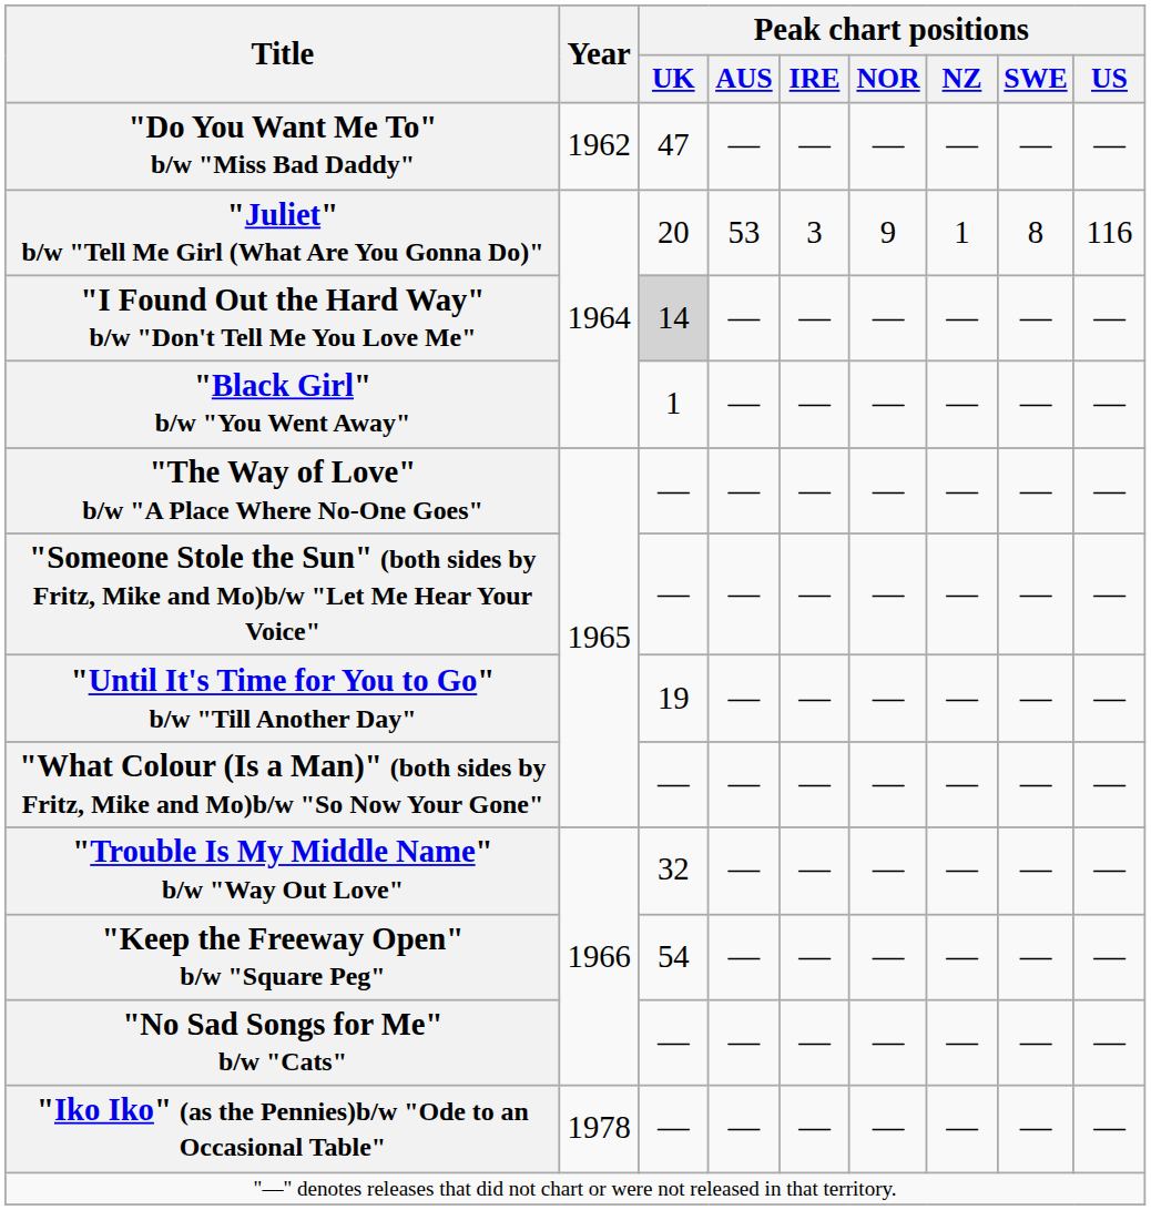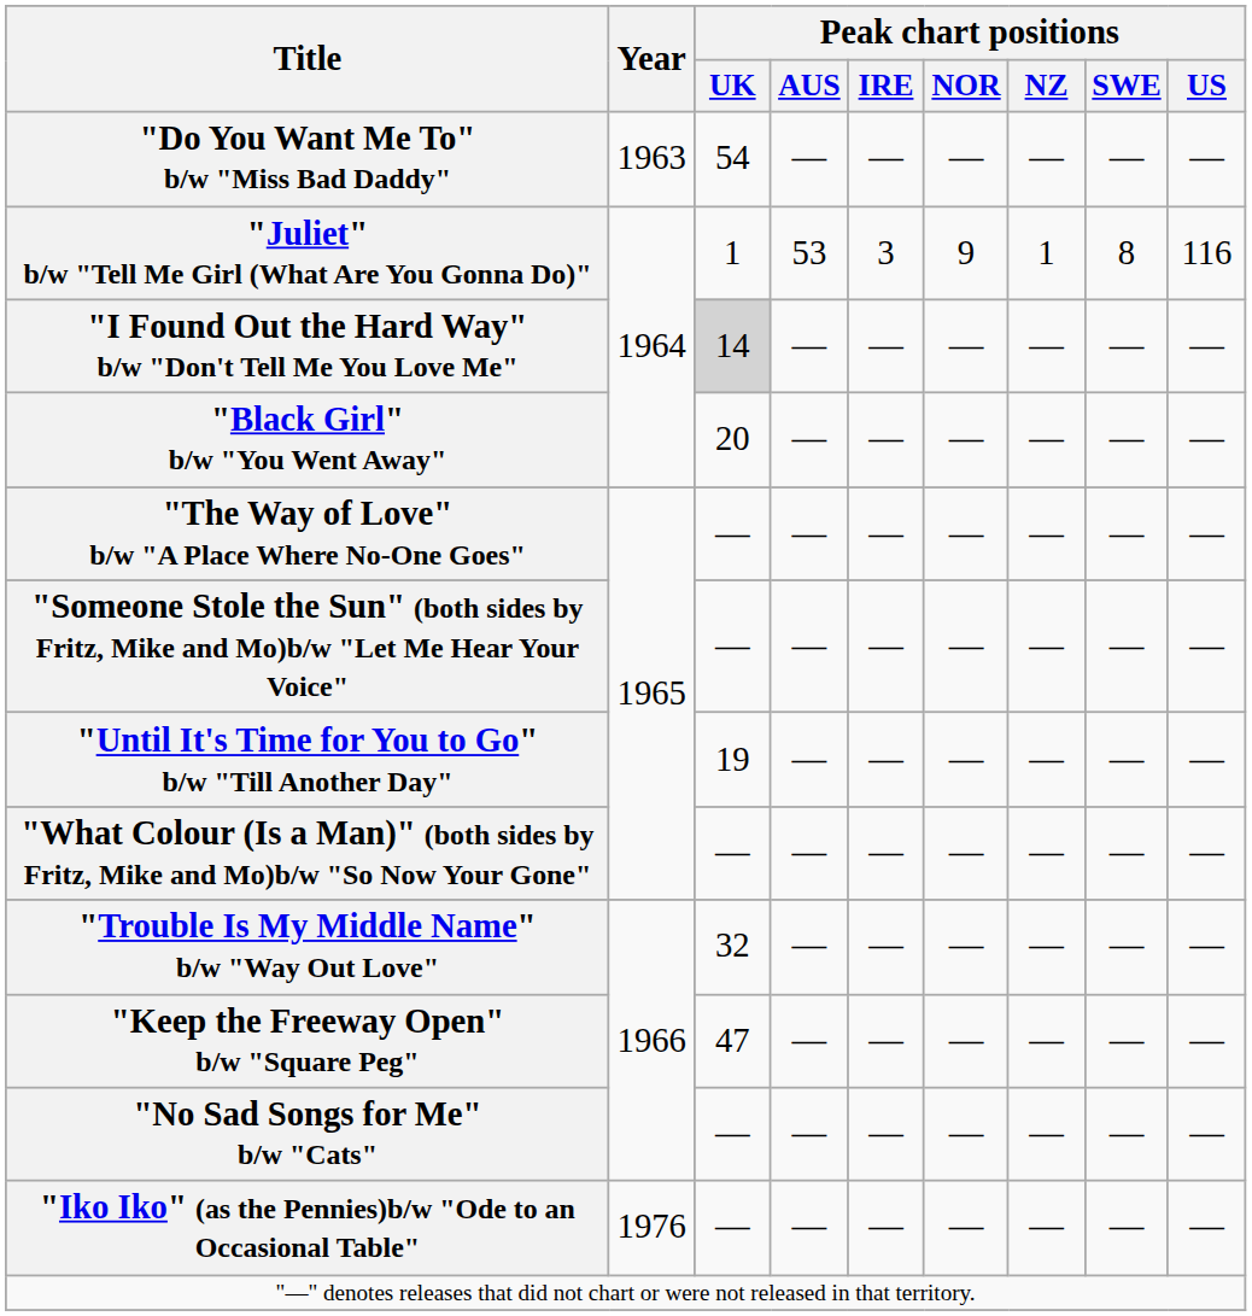 <table class="wikitable plainrowheaders" style="text-align:center;">
 <tr>
 <th rowspan="2" scope="col" style="width:17em;">Title</th>
 <th rowspan="2" scope="col" style="width:2em;">Year</th>
 <th colspan="7">Peak chart positions</th>
 </tr>
 <tr>
 <th scope="col" style="width:2em;font-size:90%;"><a href='#'>UK</a><br></th>
 <th scope="col" style="width:2em;font-size:90%;"><a href='#'>AUS</a><br></th>
 <th scope="col" style="width:2em;font-size:90%;"><a href='#'>IRE</a><br></th>
 <th scope="col" style="width:2em;font-size:90%;"><a href='#'>NOR</a><br></th>
 <th scope="col" style="width:2em;font-size:90%;"><a href='#'>NZ</a><br></th>
 <th scope="col" style="width:2em;font-size:90%;"><a href='#'>SWE</a><br></th>
 <th scope="col" style="width:2em;font-size:90%;"><a href='#'>US</a><br></th>
 </tr>
 <tr>
 <th scope="row">"Do You Want Me To"<br><small>b/w "Miss Bad Daddy"</small></th>
-<td>1962</td>
-<td>47</td>
+<td>1963</td>
+<td>54</td>
 <td>—</td>
 <td>—</td>
 <td>—</td>
 <td>—</td>
 <td>—</td>
 <td>—</td>
 </tr>
 <tr>
 <th scope="row">"<a href='#'>Juliet</a>" <br><small>b/w "Tell Me Girl (What Are You Gonna Do)"</small></th>
 <td rowspan="3">1964</td>
-<td>20</td>
+<td>1</td>
 <td>53</td>
 <td>3</td>
 <td>9</td>
 <td>1</td>
 <td>8</td>
 <td>116</td>
 </tr>
 <tr>
 <th scope="row">"I Found Out the Hard Way"<br><small>b/w "Don't Tell Me You Love Me"</small></th>
 <td style="background: lightgrey;">14</td>
 <td>—</td>
 <td>—</td>
 <td>—</td>
 <td>—</td>
 <td>—</td>
 <td>—</td>
 </tr>
 <tr>
 <th scope="row">"<a href='#'>Black Girl</a>"<br><small>b/w "You Went Away"</small></th>
-<td>1</td>
+<td>20</td>
 <td>—</td>
 <td>—</td>
 <td>—</td>
 <td>—</td>
 <td>—</td>
 <td>—</td>
 </tr>
 <tr>
 <th scope="row">"The Way of Love"<br><small>b/w "A Place Where No-One Goes"</small></th>
 <td rowspan="4">1965</td>
 <td>—</td>
 <td>—</td>
 <td>—</td>
 <td>—</td>
 <td>—</td>
 <td>—</td>
 <td>—</td>
 </tr>
 <tr>
 <th scope="row">"Someone Stole the Sun" <small>(both sides by Fritz, Mike and Mo)</small><small>b/w "Let Me Hear Your Voice"</small></th>
 <td>—</td>
 <td>—</td>
 <td>—</td>
 <td>—</td>
 <td>—</td>
 <td>—</td>
 <td>—</td>
 </tr>
 <tr>
 <th scope="row">"<a href='#'>Until It's Time for You to Go</a>"<br><small>b/w "Till Another Day"</small></th>
 <td>19</td>
 <td>—</td>
 <td>—</td>
 <td>—</td>
 <td>—</td>
 <td>—</td>
 <td>—</td>
 </tr>
 <tr>
 <th scope="row">"What Colour (Is a Man)" <small>(both sides by Fritz, Mike and Mo)</small><small>b/w "So Now Your Gone"</small></th>
 <td>—</td>
 <td>—</td>
 <td>—</td>
 <td>—</td>
 <td>—</td>
 <td>—</td>
 <td>—</td>
 </tr>
 <tr>
 <th scope="row">"<a href='#'>Trouble Is My Middle Name</a>"<br><small>b/w "Way Out Love"</small></th>
 <td rowspan="3">1966</td>
 <td>32</td>
 <td>—</td>
 <td>—</td>
 <td>—</td>
 <td>—</td>
 <td>—</td>
 <td>—</td>
 </tr>
 <tr>
 <th scope="row">"Keep the Freeway Open"<br><small>b/w "Square Peg"</small></th>
-<td>54</td>
+<td>47</td>
 <td>—</td>
 <td>—</td>
 <td>—</td>
 <td>—</td>
 <td>—</td>
 <td>—</td>
 </tr>
 <tr>
 <th scope="row">"No Sad Songs for Me"<br><small>b/w "Cats"</small></th>
 <td>—</td>
 <td>—</td>
 <td>—</td>
 <td>—</td>
 <td>—</td>
 <td>—</td>
 <td>—</td>
 </tr>
 <tr>
 <th scope="row">"<a href='#'>Iko Iko</a>" <small>(as the Pennies)</small><small>b/w "Ode to an Occasional Table"</small></th>
-<td>1978</td>
+<td>1976</td>
 <td>—</td>
 <td>—</td>
 <td>—</td>
 <td>—</td>
 <td>—</td>
 <td>—</td>
 <td>—</td>
 </tr>
 <tr>
 <td colspan="9" style="font-size:8pt">"—" denotes releases that did not chart or were not released in that territory.</td>
 </tr>
 </table>
